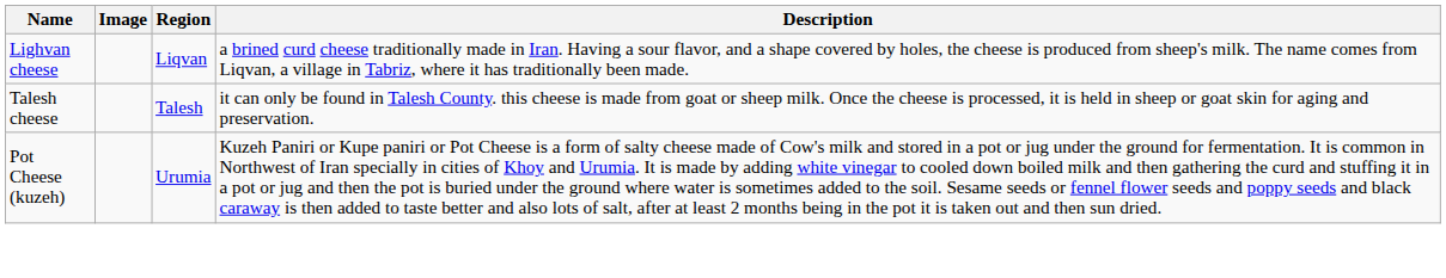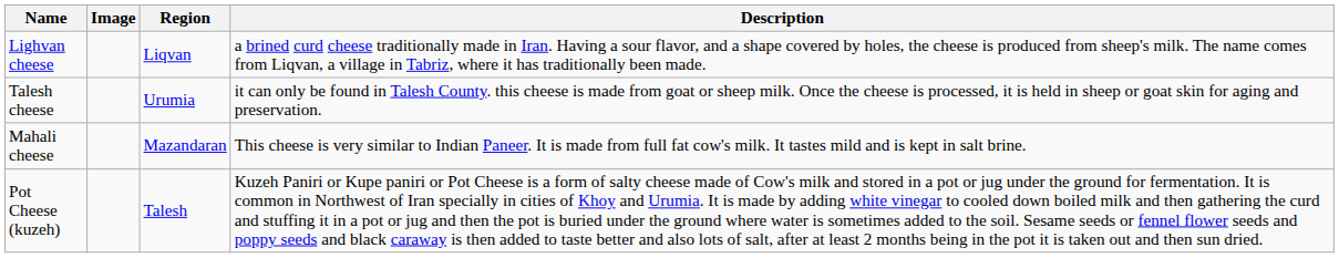 <table class="wikitable sortable":- style="width:100%">
 <tr>
 <th>Name</th>
 <th class="unsortable">Image</th>
 <th>Region</th>
 <th>Description</th>
 </tr>
 <tr>
 <td><a href='#'>Lighvan cheese</a></td>
 <td></td>
 <td><a href='#'>Liqvan</a></td>
 <td>a <a href='#'>brined</a> <a href='#'>curd</a> <a href='#'>cheese</a> traditionally made in <a href='#'>Iran</a>. Having a sour flavor, and a shape covered by holes, the cheese is produced from sheep's milk. The name comes from Liqvan, a village in <a href='#'>Tabriz</a>, where it has traditionally been made.</td>
 </tr>
 <tr>
 <td>Talesh cheese</td>
 <td></td>
-<td><a href='#'>Talesh</a></td>
+<td><a href='#'>Urumia</a></td>
 <td>it can only be found in <a href='#'>Talesh County</a>. this cheese is made from goat or sheep milk. Once the cheese is processed, it is held in sheep or goat skin for aging and preservation.</td>
+</tr>
+<tr>
+<td>Mahali cheese</td>
+<td></td>
+<td><a href='#'>Mazandaran</a></td>
+<td>This cheese is very similar to Indian <a href='#'>Paneer</a>. It is made from full fat cow's milk. It tastes mild and is kept in salt brine.</td>
 </tr>
 <tr>
 <td>Pot Cheese (kuzeh) </td>
 <td></td>
-<td><a href='#'>Urumia</a></td>
+<td><a href='#'>Talesh</a></td>
 <td>Kuzeh Paniri or Kupe paniri or Pot Cheese is a form of salty cheese made of Cow's milk and stored in a pot or jug under the ground for fermentation. It is common in Northwest of Iran specially in cities of <a href='#'>Khoy</a> and <a href='#'>Urumia</a>. It is made by adding <a href='#'>white vinegar</a> to cooled down boiled milk and then gathering the curd and stuffing it in a pot or jug and then the pot is buried under the ground where water is sometimes added to the soil. Sesame seeds or <a href='#'>fennel flower</a> seeds and <a href='#'>poppy seeds</a> and black <a href='#'>caraway</a> is then added to taste better and also lots of salt, after at least 2 months being in the pot it is taken out and then sun dried. </td>
 </tr>
 </table>
